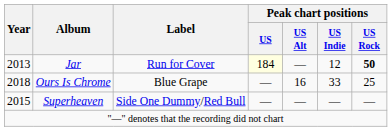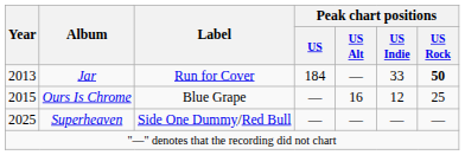 <table class="wikitable" style="text-align: center;">
 <tr>
 <th rowspan="2">Year</th>
 <th rowspan="2">Album</th>
 <th rowspan="2">Label</th>
 <th colspan="4">Peak chart positions</th>
 </tr>
 <tr>
 <th width="40px"><small><a href='#'>US</a></small><br></th>
 <th width="40px"><small><a href='#'>US<br>Alt</a></small><br></th>
 <th width="40px"><small><a href='#'>US Indie</a></small><br></th>
 <th width="40px"><small><a href='#'>US Rock</a></small><br></th>
 </tr>
 <tr>
 <td>2013</td>
 <td><em><a href='#'>Jar</a></em></td>
 <td><a href='#'>Run for Cover</a></td>
-<td align="center" style="background: lightyellow;">184</td>
+<td align="center">184</td>
 <td align="center">—</td>
-<td align="center">12</td>
+<td align="center">33</td>
 <td align="center"><strong>50</strong></td>
 </tr>
 <tr>
-<td>2018</td>
+<td>2015</td>
 <td><em><a href='#'>Ours Is Chrome</a></em></td>
 <td>Blue Grape</td>
 <td align="center">—</td>
 <td align="center">16</td>
-<td align="center">33</td>
+<td align="center">12</td>
 <td align="center">25</td>
 </tr>
 <tr>
-<td>2015</td>
+<td>2025</td>
 <td><em><a href='#'>Superheaven</a></em></td>
 <td><a href='#'>Side One Dummy</a>/<a href='#'>Red Bull</a></td>
 <td align="center">—</td>
 <td align="center">—</td>
 <td align="center">—</td>
 <td align="center">—</td>
 </tr>
 <tr>
 <td colspan="7" style="font-size:85%">"—" denotes that the recording did not chart</td>
 </tr>
 </table>
